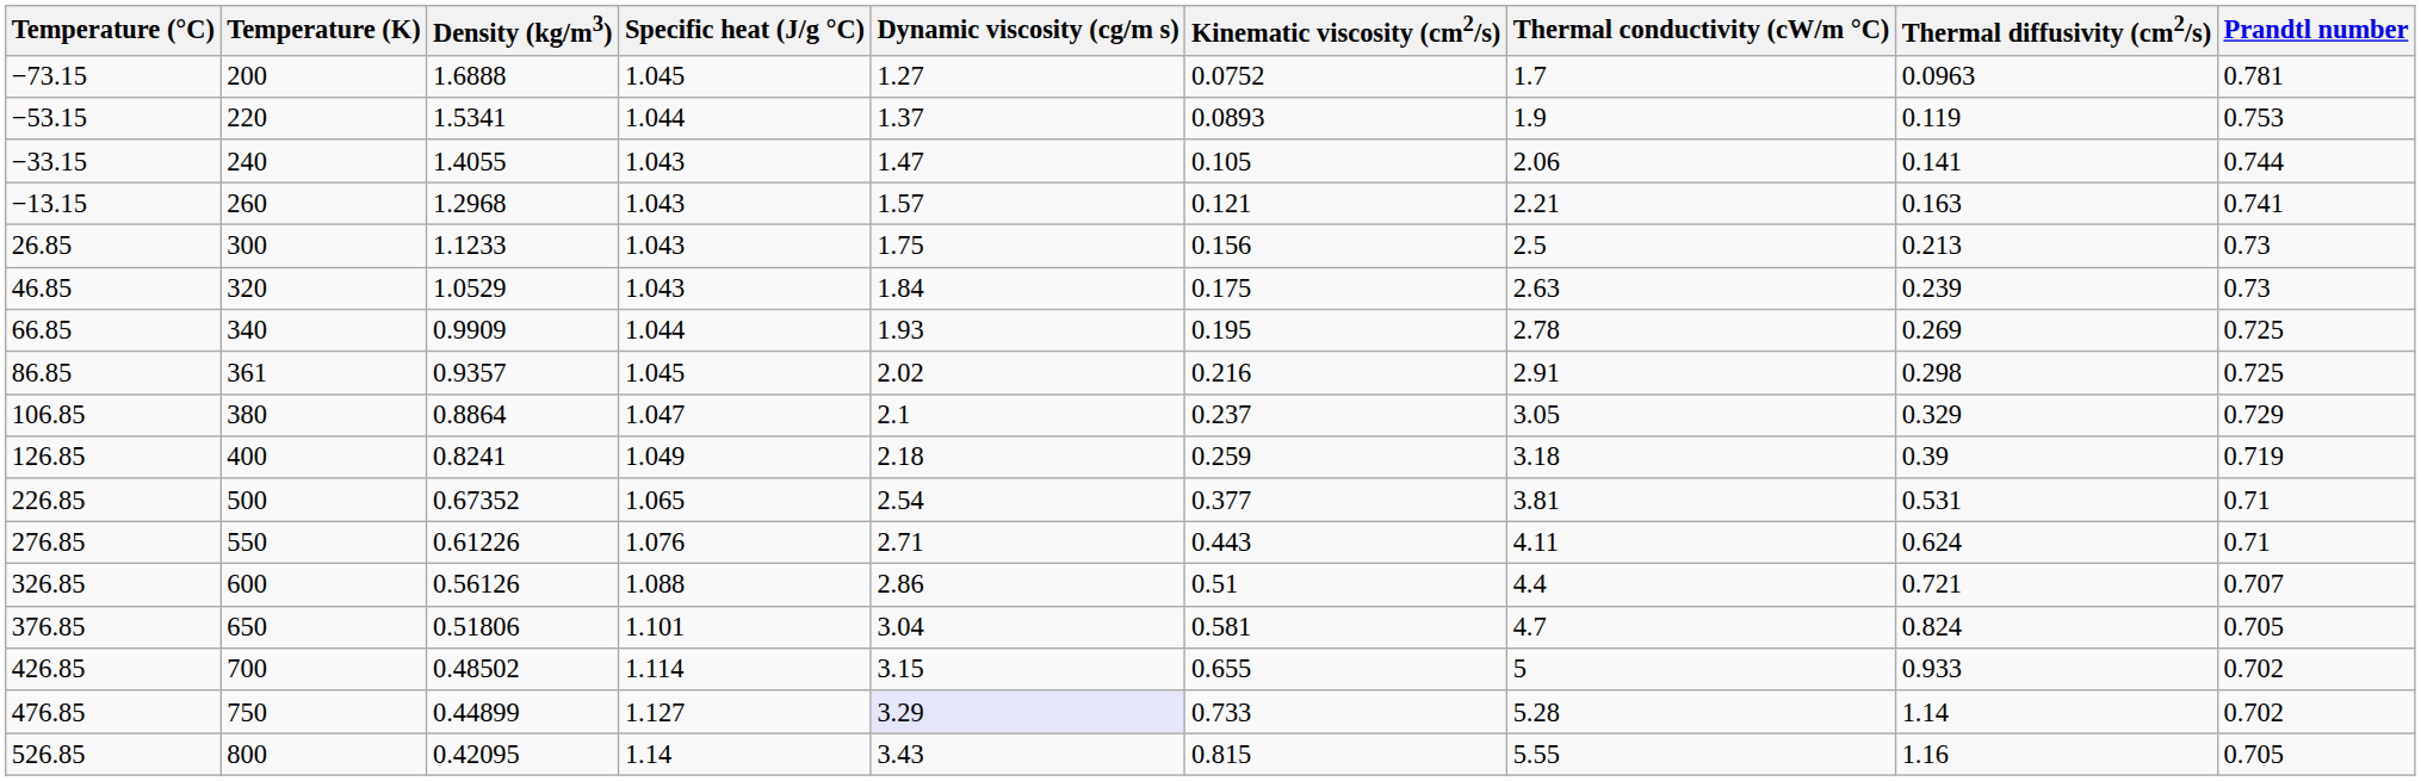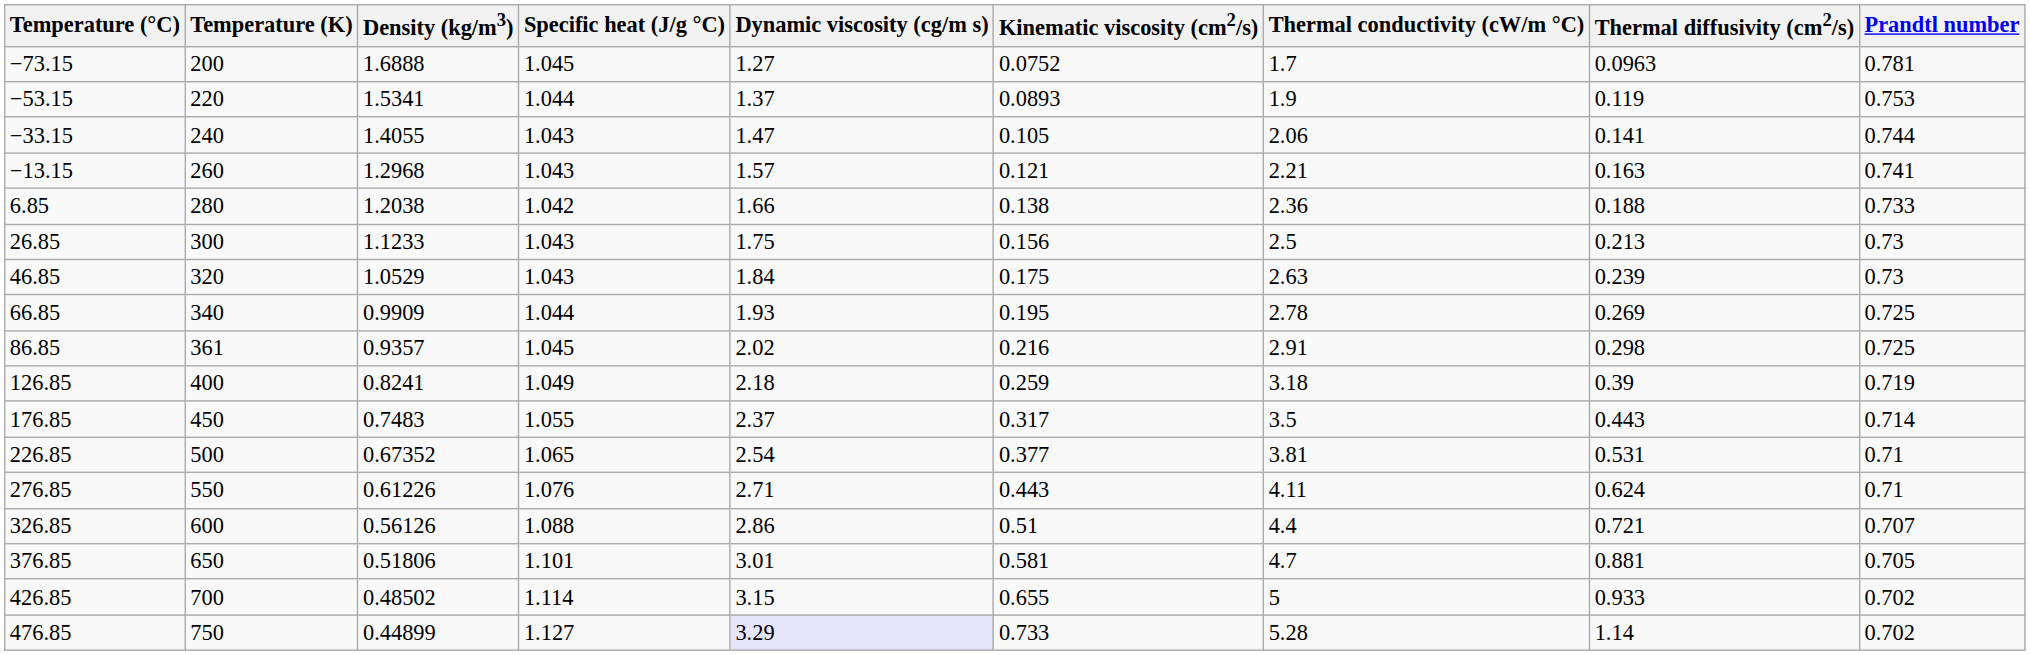 <table class="wikitable mw-collapsible">
 <tr>
 <th>Temperature (°C)</th>
 <th>Temperature (K)</th>
 <th>Density (kg/m<sup>3</sup>)</th>
 <th>Specific heat (J/g °C)</th>
 <th>Dynamic viscosity (cg/m s)</th>
 <th>Kinematic viscosity (cm<sup>2</sup>/s)</th>
 <th>Thermal conductivity (cW/m °C)</th>
 <th>Thermal diffusivity (cm<sup>2</sup>/s)</th>
 <th><a href='#'>Prandtl number</a></th>
 </tr>
 <tr>
 <td>−73.15</td>
 <td>200</td>
 <td>1.6888</td>
 <td>1.045</td>
 <td>1.27</td>
 <td>0.0752</td>
 <td>1.7</td>
 <td>0.0963</td>
 <td>0.781</td>
 </tr>
 <tr>
 <td>−53.15</td>
 <td>220</td>
 <td>1.5341</td>
 <td>1.044</td>
 <td>1.37</td>
 <td>0.0893</td>
 <td>1.9</td>
 <td>0.119</td>
 <td>0.753</td>
 </tr>
 <tr>
 <td>−33.15</td>
 <td>240</td>
 <td>1.4055</td>
 <td>1.043</td>
 <td>1.47</td>
 <td>0.105</td>
 <td>2.06</td>
 <td>0.141</td>
 <td>0.744</td>
 </tr>
 <tr>
 <td>−13.15</td>
 <td>260</td>
 <td>1.2968</td>
 <td>1.043</td>
 <td>1.57</td>
 <td>0.121</td>
 <td>2.21</td>
 <td>0.163</td>
 <td>0.741</td>
 </tr>
 <tr>
+<td>6.85</td>
+<td>280</td>
+<td>1.2038</td>
+<td>1.042</td>
+<td>1.66</td>
+<td>0.138</td>
+<td>2.36</td>
+<td>0.188</td>
+<td>0.733</td>
+</tr>
+<tr>
 <td>26.85</td>
 <td>300</td>
 <td>1.1233</td>
 <td>1.043</td>
 <td>1.75</td>
 <td>0.156</td>
 <td>2.5</td>
 <td>0.213</td>
 <td>0.73</td>
 </tr>
 <tr>
 <td>46.85</td>
 <td>320</td>
 <td>1.0529</td>
 <td>1.043</td>
 <td>1.84</td>
 <td>0.175</td>
 <td>2.63</td>
 <td>0.239</td>
 <td>0.73</td>
 </tr>
 <tr>
 <td>66.85</td>
 <td>340</td>
 <td>0.9909</td>
 <td>1.044</td>
 <td>1.93</td>
 <td>0.195</td>
 <td>2.78</td>
 <td>0.269</td>
 <td>0.725</td>
 </tr>
 <tr>
 <td>86.85</td>
 <td>361</td>
 <td>0.9357</td>
 <td>1.045</td>
 <td>2.02</td>
 <td>0.216</td>
 <td>2.91</td>
 <td>0.298</td>
 <td>0.725</td>
 </tr>
 <tr>
-<td>106.85</td>
-<td>380</td>
-<td>0.8864</td>
-<td>1.047</td>
-<td>2.1</td>
-<td>0.237</td>
-<td>3.05</td>
-<td>0.329</td>
-<td>0.729</td>
-</tr>
-<tr>
 <td>126.85</td>
 <td>400</td>
 <td>0.8241</td>
 <td>1.049</td>
 <td>2.18</td>
 <td>0.259</td>
 <td>3.18</td>
 <td>0.39</td>
 <td>0.719</td>
+</tr>
+<tr>
+<td>176.85</td>
+<td>450</td>
+<td>0.7483</td>
+<td>1.055</td>
+<td>2.37</td>
+<td>0.317</td>
+<td>3.5</td>
+<td>0.443</td>
+<td>0.714</td>
 </tr>
 <tr>
 <td>226.85</td>
 <td>500</td>
 <td>0.67352</td>
 <td>1.065</td>
 <td>2.54</td>
 <td>0.377</td>
 <td>3.81</td>
 <td>0.531</td>
 <td>0.71</td>
 </tr>
 <tr>
 <td>276.85</td>
 <td>550</td>
 <td>0.61226</td>
 <td>1.076</td>
 <td>2.71</td>
 <td>0.443</td>
 <td>4.11</td>
 <td>0.624</td>
 <td>0.71</td>
 </tr>
 <tr>
 <td>326.85</td>
 <td>600</td>
 <td>0.56126</td>
 <td>1.088</td>
 <td>2.86</td>
 <td>0.51</td>
 <td>4.4</td>
 <td>0.721</td>
 <td>0.707</td>
 </tr>
 <tr>
 <td>376.85</td>
 <td>650</td>
 <td>0.51806</td>
 <td>1.101</td>
-<td>3.04</td>
+<td>3.01</td>
 <td>0.581</td>
 <td>4.7</td>
-<td>0.824</td>
+<td>0.881</td>
 <td>0.705</td>
 </tr>
 <tr>
 <td>426.85</td>
 <td>700</td>
 <td>0.48502</td>
 <td>1.114</td>
 <td>3.15</td>
 <td>0.655</td>
 <td>5</td>
 <td>0.933</td>
 <td>0.702</td>
 </tr>
 <tr>
 <td>476.85</td>
 <td>750</td>
 <td>0.44899</td>
 <td>1.127</td>
 <td style="background: lavender;">3.29</td>
 <td>0.733</td>
 <td>5.28</td>
 <td>1.14</td>
 <td>0.702</td>
 </tr>
-<tr>
-<td>526.85</td>
-<td>800</td>
-<td>0.42095</td>
-<td>1.14</td>
-<td>3.43</td>
-<td>0.815</td>
-<td>5.55</td>
-<td>1.16</td>
-<td>0.705</td>
-</tr>
 </table>
